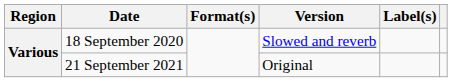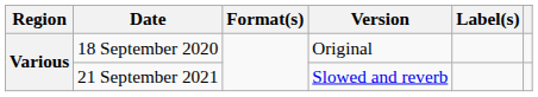 <table class="wikitable plainrowheaders">
 <tr>
 <th scope="col">Region</th>
 <th scope="col">Date</th>
 <th scope="col">Format(s)</th>
 <th>Version</th>
 <th scope="col">Label(s)</th>
 <th scope="col"></th>
 </tr>
 <tr>
 <th rowspan="2" scope="row">Various</th>
 <td>18 September 2020</td>
 <td rowspan="2"></td>
-<td><a href='#'>Slowed and reverb</a></td>
+<td>Original</td>
 <td></td>
 <td style="text-align:center;"></td>
 </tr>
 <tr>
 <td>21 September 2021</td>
-<td>Original</td>
+<td><a href='#'>Slowed and reverb</a></td>
 <td></td>
 <td></td>
 </tr>
 </table>
